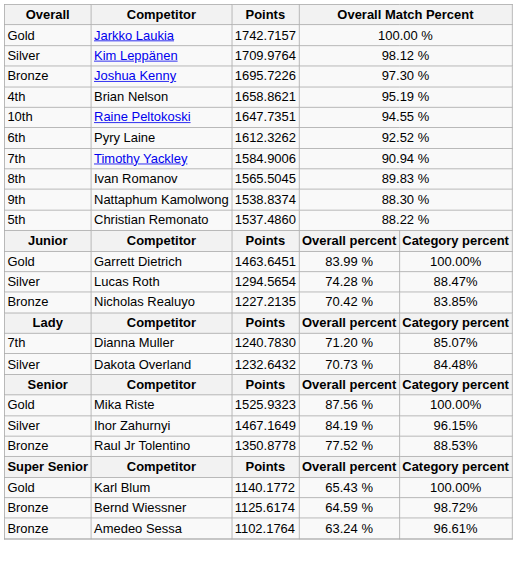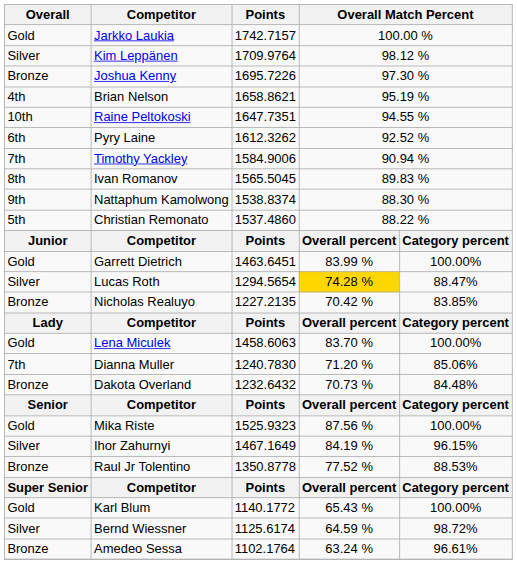 <table class="wikitable" style="text-align: left;">
 <tr>
 <th>Overall</th>
 <th>Competitor</th>
 <th>Points</th>
 <th colspan="2">Overall Match Percent</th>
 </tr>
 <tr>
 <td> Gold</td>
 <td> <a href='#'>Jarkko Laukia</a></td>
 <td>1742.7157</td>
 <td colspan="2" style="text-align: center;">100.00 %</td>
 </tr>
 <tr>
 <td> Silver</td>
 <td> <a href='#'>Kim Leppänen</a></td>
 <td>1709.9764</td>
 <td colspan="2" style="text-align: center;">98.12 %</td>
 </tr>
 <tr>
 <td> Bronze</td>
 <td> <a href='#'>Joshua Kenny</a></td>
 <td>1695.7226</td>
 <td colspan="2" style="text-align: center;">97.30 %</td>
 </tr>
 <tr>
 <td>4th</td>
 <td> Brian Nelson</td>
 <td>1658.8621</td>
 <td colspan="2" style="text-align: center;">95.19 %</td>
 </tr>
 <tr>
 <td>10th</td>
 <td> <a href='#'>Raine Peltokoski</a></td>
 <td>1647.7351</td>
 <td colspan="2" style="text-align: center;">94.55 %</td>
 </tr>
 <tr>
 <td>6th</td>
 <td> Pyry Laine</td>
 <td>1612.3262</td>
 <td colspan="2" style="text-align: center;">92.52 %</td>
 </tr>
 <tr>
 <td>7th</td>
 <td> <a href='#'>Timothy Yackley</a></td>
 <td>1584.9006</td>
 <td colspan="2" style="text-align: center;">90.94 %</td>
 </tr>
 <tr>
 <td>8th</td>
 <td> Ivan Romanov</td>
 <td>1565.5045</td>
 <td colspan="2" style="text-align: center;">89.83 %</td>
 </tr>
 <tr>
 <td>9th</td>
 <td> Nattaphum Kamolwong</td>
 <td>1538.8374</td>
 <td colspan="2" style="text-align: center;">88.30 %</td>
 </tr>
 <tr>
 <td>5th</td>
 <td> Christian Remonato</td>
 <td>1537.4860</td>
 <td colspan="2" style="text-align: center;">88.22 %</td>
 </tr>
 <tr>
 <th>Junior</th>
 <th>Competitor</th>
 <th>Points</th>
 <th>Overall percent</th>
 <th>Category percent</th>
 </tr>
 <tr>
 <td> Gold</td>
 <td> Garrett Dietrich</td>
 <td>1463.6451</td>
 <td style="text-align: center;">83.99 %</td>
 <td style="text-align: center;">100.00%</td>
 </tr>
 <tr>
 <td> Silver</td>
 <td> Lucas Roth</td>
 <td>1294.5654</td>
-<td style="text-align: center;">74.28 %</td>
+<td style="background: gold; text-align: center;">74.28 %</td>
 <td style="text-align: center;">88.47%</td>
 </tr>
 <tr>
 <td> Bronze</td>
 <td> Nicholas Realuyo</td>
 <td>1227.2135</td>
 <td style="text-align: center;">70.42 %</td>
 <td style="text-align: center;">83.85%</td>
 </tr>
 <tr>
 <th>Lady</th>
 <th>Competitor</th>
 <th>Points</th>
 <th>Overall percent</th>
 <th>Category percent</th>
 </tr>
 <tr>
+<td> Gold</td>
+<td> <a href='#'>Lena Miculek</a></td>
+<td>1458.6063</td>
+<td style="text-align: center;">83.70 %</td>
+<td style="text-align: center;">100.00%</td>
+</tr>
+<tr>
 <td>7th</td>
 <td> Dianna Muller</td>
 <td>1240.7830</td>
 <td style="text-align: center;">71.20 %</td>
-<td style="text-align: center;">85.07%</td>
+<td style="text-align: center;">85.06%</td>
 </tr>
 <tr>
-<td> Silver</td>
+<td> Bronze</td>
 <td> Dakota Overland</td>
 <td>1232.6432</td>
 <td style="text-align: center;">70.73 %</td>
 <td style="text-align: center;">84.48%</td>
 </tr>
 <tr>
 <th>Senior</th>
 <th>Competitor</th>
 <th>Points</th>
 <th>Overall percent</th>
 <th>Category percent</th>
 </tr>
 <tr>
 <td> Gold</td>
 <td> Mika Riste</td>
 <td>1525.9323</td>
 <td style="text-align: center;">87.56 %</td>
 <td style="text-align: center;">100.00%</td>
 </tr>
 <tr>
 <td> Silver</td>
 <td> Ihor Zahurnyi</td>
 <td>1467.1649</td>
 <td style="text-align: center;">84.19 %</td>
 <td style="text-align: center;">96.15%</td>
 </tr>
 <tr>
 <td> Bronze</td>
 <td> Raul Jr Tolentino</td>
 <td>1350.8778</td>
 <td style="text-align: center;">77.52 %</td>
 <td style="text-align: center;">88.53%</td>
 </tr>
 <tr>
 <th>Super Senior</th>
 <th>Competitor</th>
 <th>Points</th>
 <th>Overall percent</th>
 <th>Category percent</th>
 </tr>
 <tr>
 <td> Gold</td>
 <td> Karl Blum</td>
 <td>1140.1772</td>
 <td style="text-align: center;">65.43 %</td>
 <td style="text-align: center;">100.00%</td>
 </tr>
 <tr>
-<td> Bronze</td>
+<td> Silver</td>
 <td> Bernd Wiessner</td>
 <td>1125.6174</td>
 <td style="text-align: center;">64.59 %</td>
 <td style="text-align: center;">98.72%</td>
 </tr>
 <tr>
 <td> Bronze</td>
 <td> Amedeo Sessa</td>
 <td>1102.1764</td>
 <td style="text-align: center;">63.24 %</td>
 <td style="text-align: center;">96.61%</td>
 </tr>
 <tr>
 </tr>
 </table>
